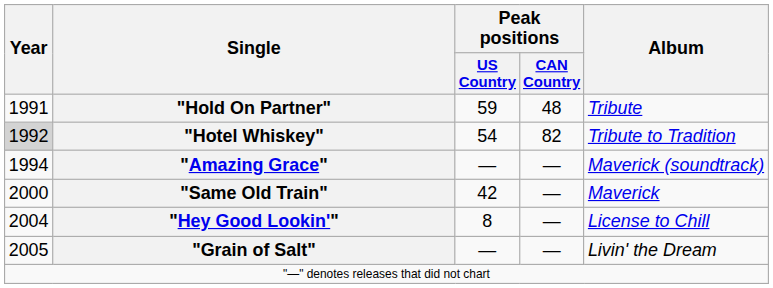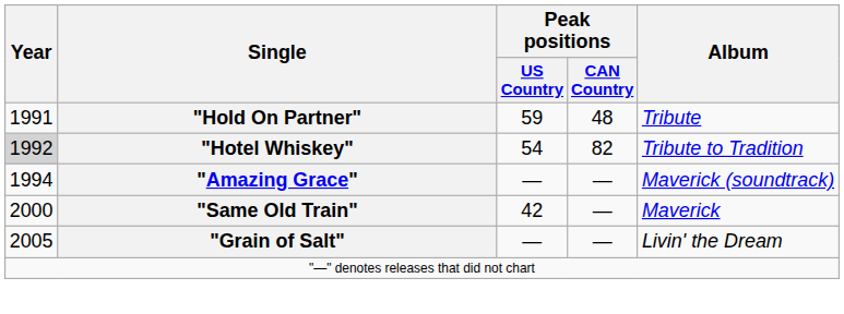 <table class="wikitable plainrowheaders" style="text-align:center;">
 <tr>
 <th rowspan="2">Year</th>
 <th rowspan="2" style="width:22em;">Single</th>
 <th colspan="2">Peak positions</th>
 <th rowspan="2">Album</th>
 </tr>
 <tr style="font-size:smaller;">
 <th style="width:45px;"><a href='#'>US Country</a><br></th>
 <th style="width:45px;"><a href='#'>CAN Country</a><br></th>
 </tr>
 <tr>
 <td>1991</td>
 <th scope="row">"Hold On Partner" </th>
 <td>59</td>
 <td>48</td>
 <td style="text-align:left;"><em><a href='#'>Tribute</a></em></td>
 </tr>
 <tr>
 <td style="background: lightgrey;">1992</td>
 <th scope="row">"Hotel Whiskey" </th>
 <td>54</td>
 <td>82</td>
 <td style="text-align:left;"><em><a href='#'>Tribute to Tradition</a></em></td>
 </tr>
 <tr>
 <td>1994</td>
 <th scope="row">"<a href='#'>Amazing Grace</a>" </th>
 <td>—</td>
 <td>—</td>
 <td style="text-align:left;"><em><a href='#'>Maverick (soundtrack)</a></em></td>
 </tr>
 <tr>
 <td>2000</td>
 <th scope="row">"Same Old Train"</th>
 <td>42</td>
 <td>—</td>
 <td style="text-align:left;"><em><a href='#'>Maverick</a></em></td>
 </tr>
 <tr>
-<td>2004</td>
-<th scope="row">"<a href='#'>Hey Good Lookin'</a>" </th>
-<td>8</td>
-<td>—</td>
-<td style="text-align:left;"><em><a href='#'>License to Chill</a></em></td>
-</tr>
-<tr>
 <td>2005</td>
 <th scope="row">"Grain of Salt" </th>
 <td>—</td>
 <td>—</td>
 <td style="text-align:left;"><em>Livin' the Dream</em></td>
 </tr>
 <tr>
 <td colspan="5" style="font-size:8pt">"—" denotes releases that did not chart</td>
 </tr>
 </table>
